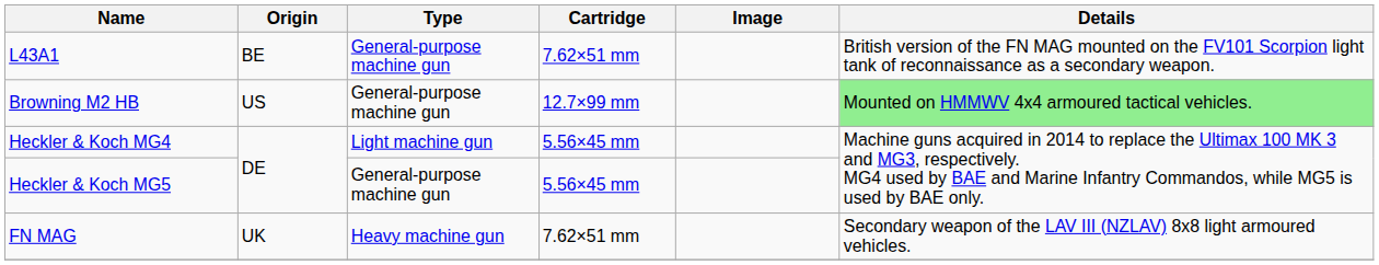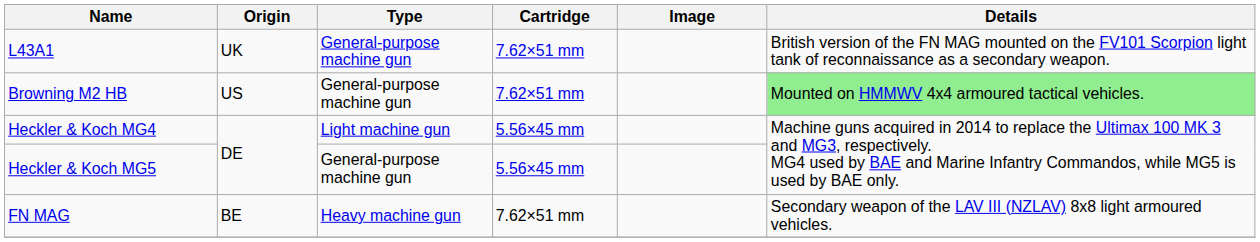 <table class="wikitable" border="0" style="width:100%">
 <tr>
 <th style="text-align: center; width:17%;">Name</th>
 <th style="text-align: center; width:8%;">Origin</th>
 <th style="text-align: center; width:14%;">Type</th>
 <th style="text-align: center; width:10%;">Cartridge</th>
 <th style="text-align: center; width:12%;">Image</th>
 <th style="text-align: center; width:44%;">Details</th>
 </tr>
 <tr>
 <td><a href='#'>L43A1</a></td>
-<td> BE</td>
+<td> UK</td>
 <td><a href='#'>General-purpose machine gun</a></td>
 <td><a href='#'>7.62×51 mm</a></td>
 <td></td>
 <td>British version of the FN MAG mounted on the <a href='#'>FV101 Scorpion</a> light tank of reconnaissance as a secondary weapon.</td>
 </tr>
 <tr>
 <td><a href='#'>Browning M2 HB</a></td>
 <td> US</td>
 <td>General-purpose machine gun</td>
-<td><a href='#'>12.7×99 mm</a></td>
+<td><a href='#'>7.62×51 mm</a></td>
 <td></td>
 <td style="background: lightgreen;">Mounted on <a href='#'>HMMWV</a> 4x4 armoured tactical vehicles.</td>
 </tr>
 <tr>
 <td><a href='#'>Heckler & Koch MG4</a></td>
 <td rowspan="2"> DE</td>
 <td><a href='#'>Light machine gun</a></td>
 <td><a href='#'>5.56×45 mm</a></td>
 <td></td>
 <td rowspan="2">Machine guns acquired in 2014 to replace the <a href='#'>Ultimax 100 MK 3</a> and <a href='#'>MG3</a>, respectively.<br>MG4 used by <a href='#'>BAE</a> and Marine Infantry Commandos, while MG5 is used by BAE only.</td>
 </tr>
 <tr>
 <td><a href='#'>Heckler & Koch MG5</a></td>
 <td>General-purpose machine gun</td>
 <td><a href='#'>5.56×45 mm</a></td>
 <td></td>
 </tr>
 <tr>
 <td><a href='#'>FN MAG</a></td>
-<td> UK</td>
+<td> BE</td>
 <td><a href='#'>Heavy machine gun</a></td>
 <td>7.62×51 mm</td>
 <td></td>
 <td>Secondary weapon of the <a href='#'>LAV III (NZLAV)</a> 8x8 light armoured vehicles.</td>
 </tr>
 <tr>
 </tr>
 </table>
